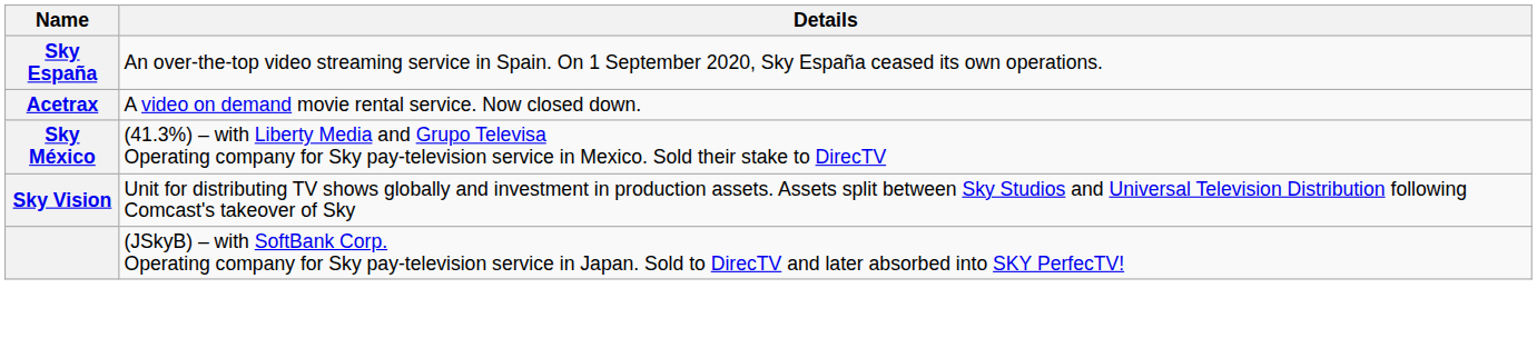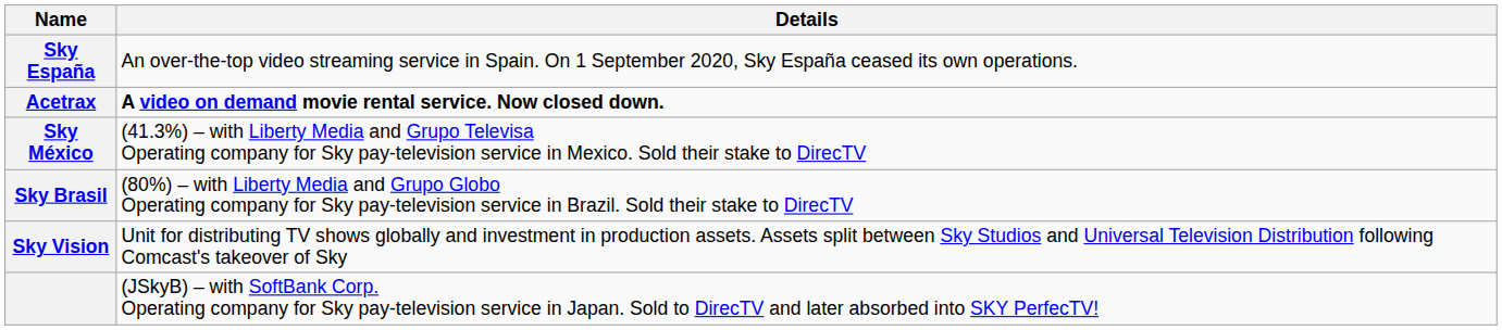 <table class="wikitable">
 <tr>
 <th scope="col">Name</th>
 <th scope="col">Details</th>
 </tr>
 <tr>
 <th scope="row"><a href='#'>Sky España</a></th>
 <td>An over-the-top video streaming service in Spain. On 1 September 2020, Sky España ceased its own operations.</td>
 </tr>
 <tr>
 <th scope="row"><a href='#'>Acetrax</a></th>
-<td>A <a href='#'>video on demand</a> movie rental service. Now closed down.</td>
+<td><strong>A <a href='#'>video on demand</a> movie rental service. Now closed down.</strong></td>
 </tr>
 <tr>
 <th scope="row"><a href='#'>Sky México</a></th>
 <td>(41.3%) – with <a href='#'>Liberty Media</a> and <a href='#'>Grupo Televisa</a><br>Operating company for Sky pay-television service in Mexico. Sold their stake to <a href='#'>DirecTV</a></td>
+</tr>
+<tr>
+<th scope="row"><a href='#'>Sky Brasil</a></th>
+<td>(80%) – with <a href='#'>Liberty Media</a> and <a href='#'>Grupo Globo</a><br>Operating company for Sky pay-television service in Brazil. Sold their stake to <a href='#'>DirecTV</a></td>
 </tr>
 <tr>
 <th scope="row"><a href='#'>Sky Vision</a></th>
 <td>Unit for distributing TV shows globally and investment in production assets. Assets split between <a href='#'>Sky Studios</a> and <a href='#'>Universal Television Distribution</a> following Comcast's takeover of Sky</td>
 </tr>
 <tr>
 <th scope="row"></th>
 <td>(JSkyB) – with <a href='#'>SoftBank Corp.</a><br>Operating company for Sky pay-television service in Japan. Sold to <a href='#'>DirecTV</a> and later absorbed into <a href='#'>SKY PerfecTV!</a></td>
 </tr>
 </table>
